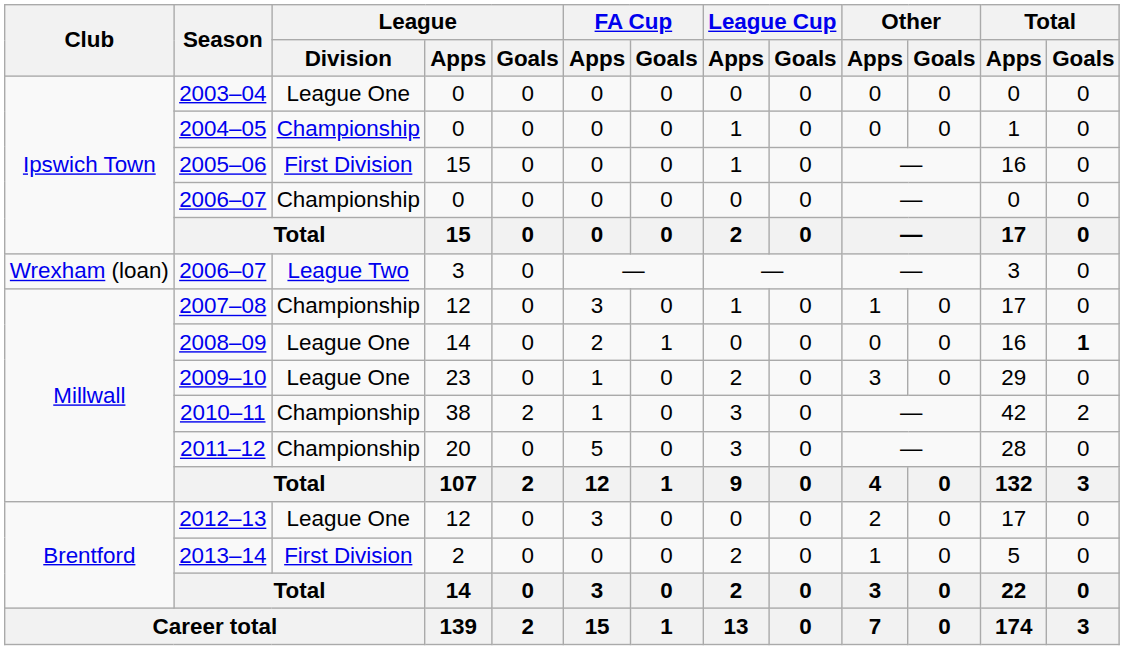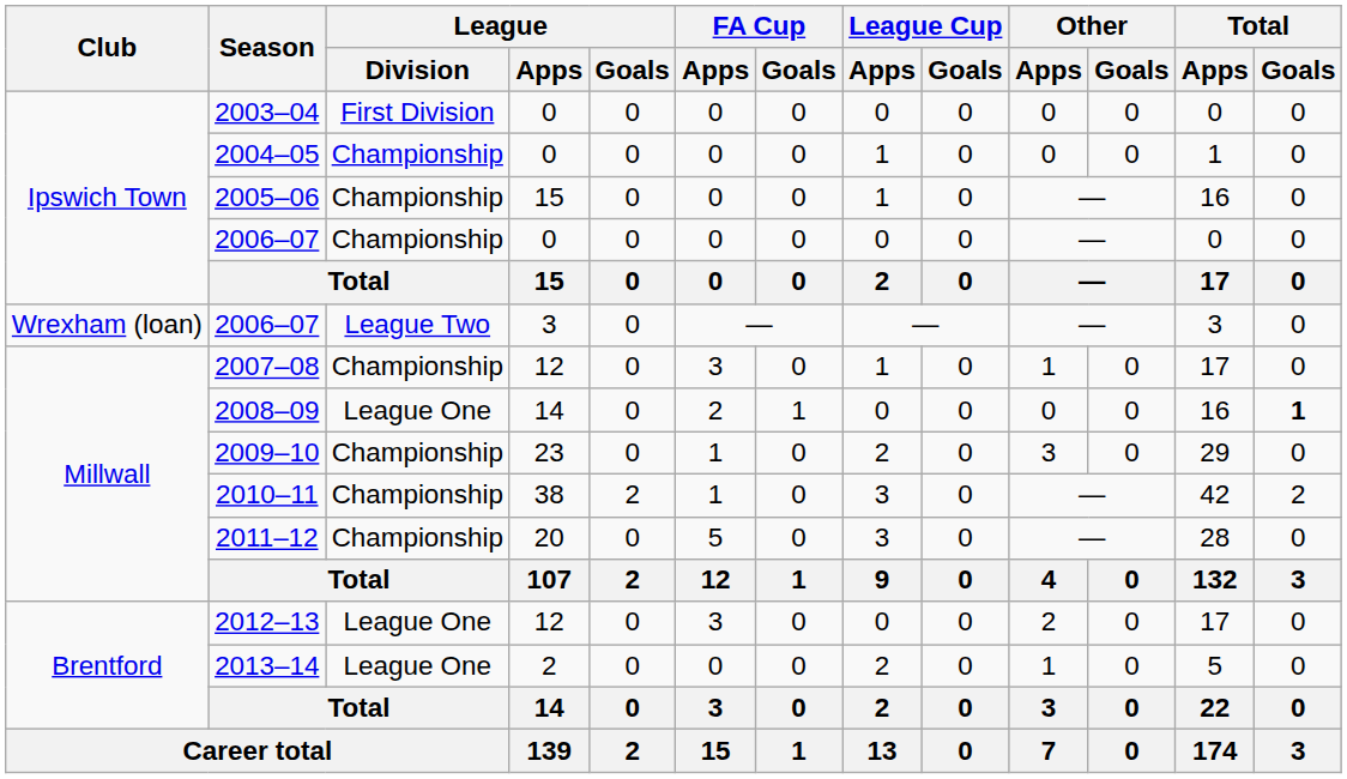 <table class="wikitable" style="text-align: center;">
 <tr>
 <th rowspan="2">Club</th>
 <th rowspan="2">Season</th>
 <th colspan="3">League</th>
 <th colspan="2"><a href='#'>FA Cup</a></th>
 <th colspan="2"><a href='#'>League Cup</a></th>
 <th colspan="2">Other</th>
 <th colspan="2">Total</th>
 </tr>
 <tr>
 <th>Division</th>
 <th>Apps</th>
 <th>Goals</th>
 <th>Apps</th>
 <th>Goals</th>
 <th>Apps</th>
 <th>Goals</th>
 <th>Apps</th>
 <th>Goals</th>
 <th>Apps</th>
 <th>Goals</th>
 </tr>
 <tr>
 <td rowspan="5"><a href='#'>Ipswich Town</a></td>
 <td><a href='#'>2003–04</a></td>
-<td>League One</td>
+<td><a href='#'>First Division</a></td>
 <td>0</td>
 <td>0</td>
 <td>0</td>
 <td>0</td>
 <td>0</td>
 <td>0</td>
 <td>0</td>
 <td>0</td>
 <td>0</td>
 <td>0</td>
 </tr>
 <tr>
 <td><a href='#'>2004–05</a></td>
 <td><a href='#'>Championship</a></td>
 <td>0</td>
 <td>0</td>
 <td>0</td>
 <td>0</td>
 <td>1</td>
 <td>0</td>
 <td>0</td>
 <td>0</td>
 <td>1</td>
 <td>0</td>
 </tr>
 <tr>
 <td><a href='#'>2005–06</a></td>
-<td><a href='#'>First Division</a></td>
+<td>Championship</td>
 <td>15</td>
 <td>0</td>
 <td>0</td>
 <td>0</td>
 <td>1</td>
 <td>0</td>
 <td colspan="2">—</td>
 <td>16</td>
 <td>0</td>
 </tr>
 <tr>
 <td><a href='#'>2006–07</a></td>
 <td>Championship</td>
 <td>0</td>
 <td>0</td>
 <td>0</td>
 <td>0</td>
 <td>0</td>
 <td>0</td>
 <td colspan="2">—</td>
 <td>0</td>
 <td>0</td>
 </tr>
 <tr>
 <th colspan="2">Total</th>
 <th>15</th>
 <th>0</th>
 <th>0</th>
 <th>0</th>
 <th>2</th>
 <th>0</th>
 <th colspan="2">—</th>
 <th>17</th>
 <th>0</th>
 </tr>
 <tr>
 <td><a href='#'>Wrexham</a> (loan)</td>
 <td><a href='#'>2006–07</a></td>
 <td><a href='#'>League Two</a></td>
 <td>3</td>
 <td>0</td>
 <td colspan="2">—</td>
 <td colspan="2">—</td>
 <td colspan="2">—</td>
 <td>3</td>
 <td>0</td>
 </tr>
 <tr>
 <td rowspan="6"><a href='#'>Millwall</a></td>
 <td><a href='#'>2007–08</a></td>
 <td>Championship</td>
 <td>12</td>
 <td>0</td>
 <td>3</td>
 <td>0</td>
 <td>1</td>
 <td>0</td>
 <td>1</td>
 <td>0</td>
 <td>17</td>
 <td>0</td>
 </tr>
 <tr>
 <td><a href='#'>2008–09</a></td>
 <td>League One</td>
 <td>14</td>
 <td>0</td>
 <td>2</td>
 <td>1</td>
 <td>0</td>
 <td>0</td>
 <td>0</td>
 <td>0</td>
 <td>16</td>
 <td><strong>1</strong></td>
 </tr>
 <tr>
 <td><a href='#'>2009–10</a></td>
-<td>League One</td>
+<td>Championship</td>
 <td>23</td>
 <td>0</td>
 <td>1</td>
 <td>0</td>
 <td>2</td>
 <td>0</td>
 <td>3</td>
 <td>0</td>
 <td>29</td>
 <td>0</td>
 </tr>
 <tr>
 <td><a href='#'>2010–11</a></td>
 <td>Championship</td>
 <td>38</td>
 <td>2</td>
 <td>1</td>
 <td>0</td>
 <td>3</td>
 <td>0</td>
 <td colspan="2">—</td>
 <td>42</td>
 <td>2</td>
 </tr>
 <tr>
 <td><a href='#'>2011–12</a></td>
 <td>Championship</td>
 <td>20</td>
 <td>0</td>
 <td>5</td>
 <td>0</td>
 <td>3</td>
 <td>0</td>
 <td colspan="2">—</td>
 <td>28</td>
 <td>0</td>
 </tr>
 <tr>
 <th colspan="2">Total</th>
 <th>107</th>
 <th>2</th>
 <th>12</th>
 <th>1</th>
 <th>9</th>
 <th>0</th>
 <th>4</th>
 <th>0</th>
 <th>132</th>
 <th>3</th>
 </tr>
 <tr>
 <td rowspan="3"><a href='#'>Brentford</a></td>
 <td><a href='#'>2012–13</a></td>
 <td>League One</td>
 <td>12</td>
 <td>0</td>
 <td>3</td>
 <td>0</td>
 <td>0</td>
 <td>0</td>
 <td>2</td>
 <td>0</td>
 <td>17</td>
 <td>0</td>
 </tr>
 <tr>
 <td><a href='#'>2013–14</a></td>
-<td><a href='#'>First Division</a></td>
+<td>League One</td>
 <td>2</td>
 <td>0</td>
 <td>0</td>
 <td>0</td>
 <td>2</td>
 <td>0</td>
 <td>1</td>
 <td>0</td>
 <td>5</td>
 <td>0</td>
 </tr>
 <tr>
 <th colspan="2">Total</th>
 <th>14</th>
 <th>0</th>
 <th>3</th>
 <th>0</th>
 <th>2</th>
 <th>0</th>
 <th>3</th>
 <th>0</th>
 <th>22</th>
 <th>0</th>
 </tr>
 <tr>
 <th colspan="3">Career total</th>
 <th>139</th>
 <th>2</th>
 <th>15</th>
 <th>1</th>
 <th>13</th>
 <th>0</th>
 <th>7</th>
 <th>0</th>
 <th>174</th>
 <th>3</th>
 </tr>
 </table>
